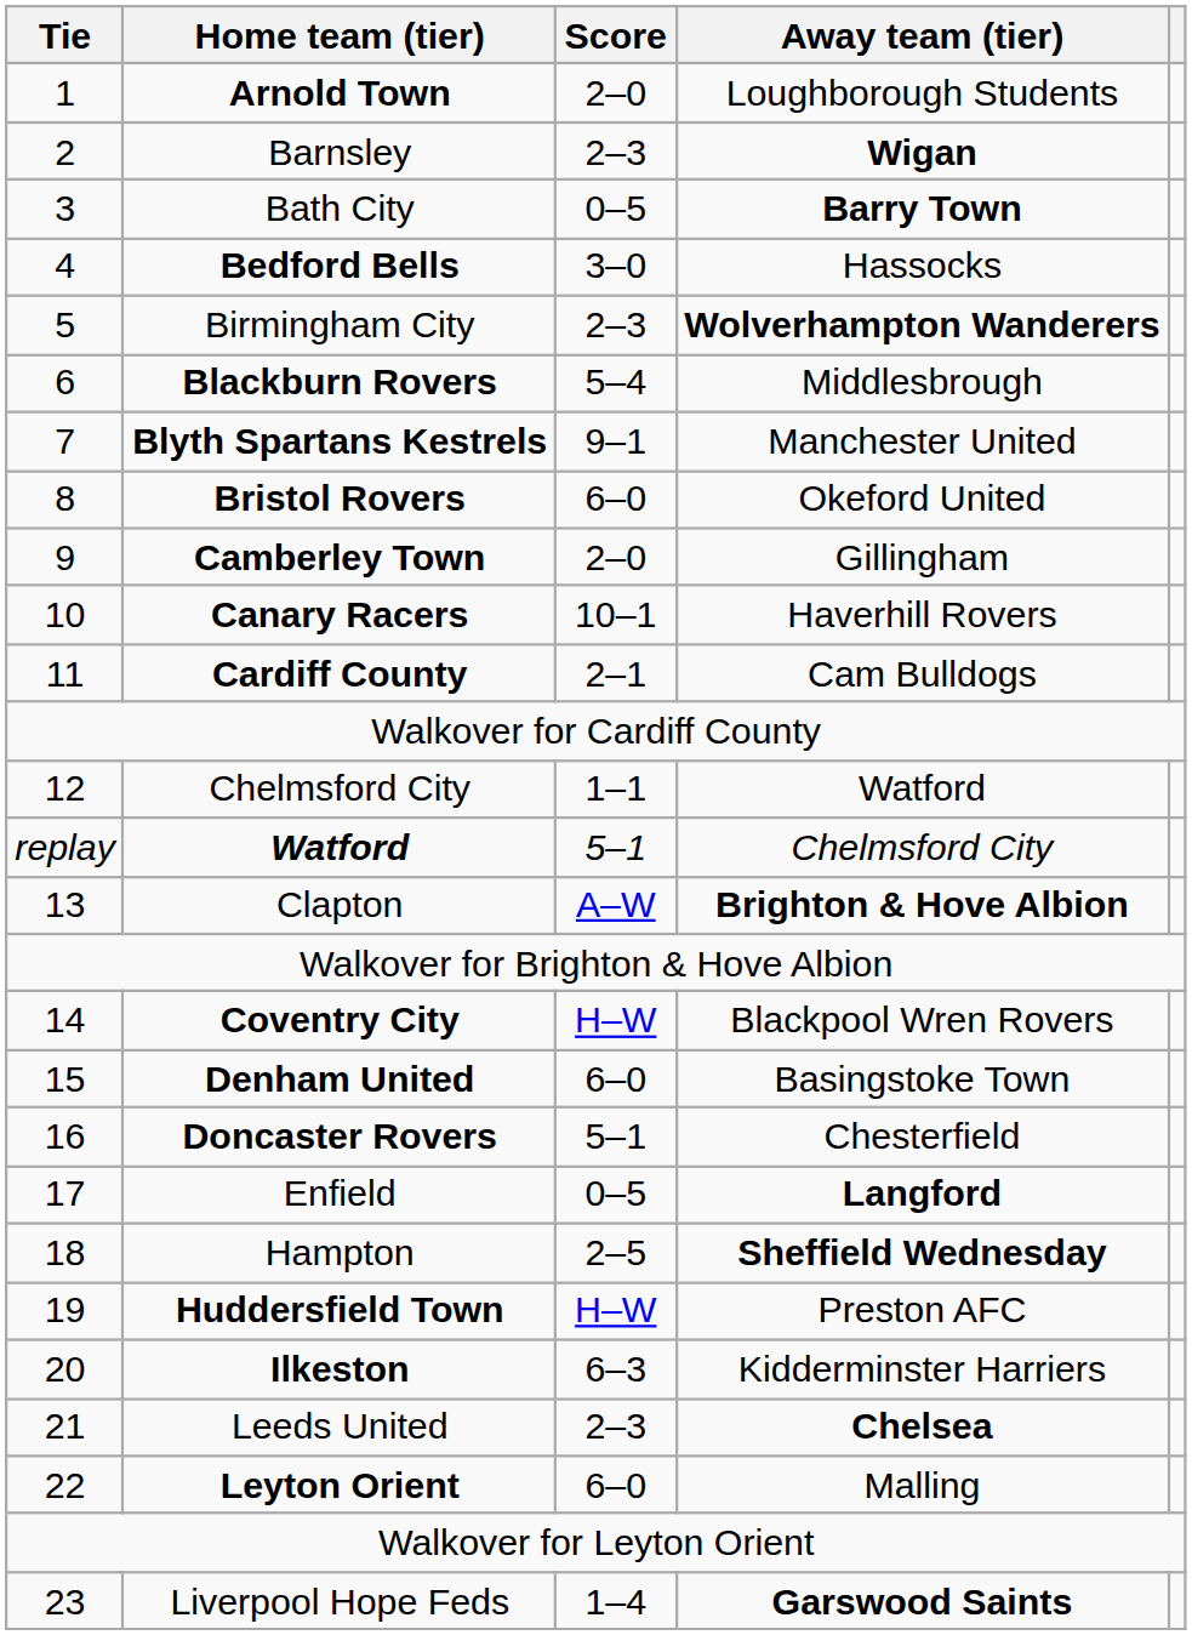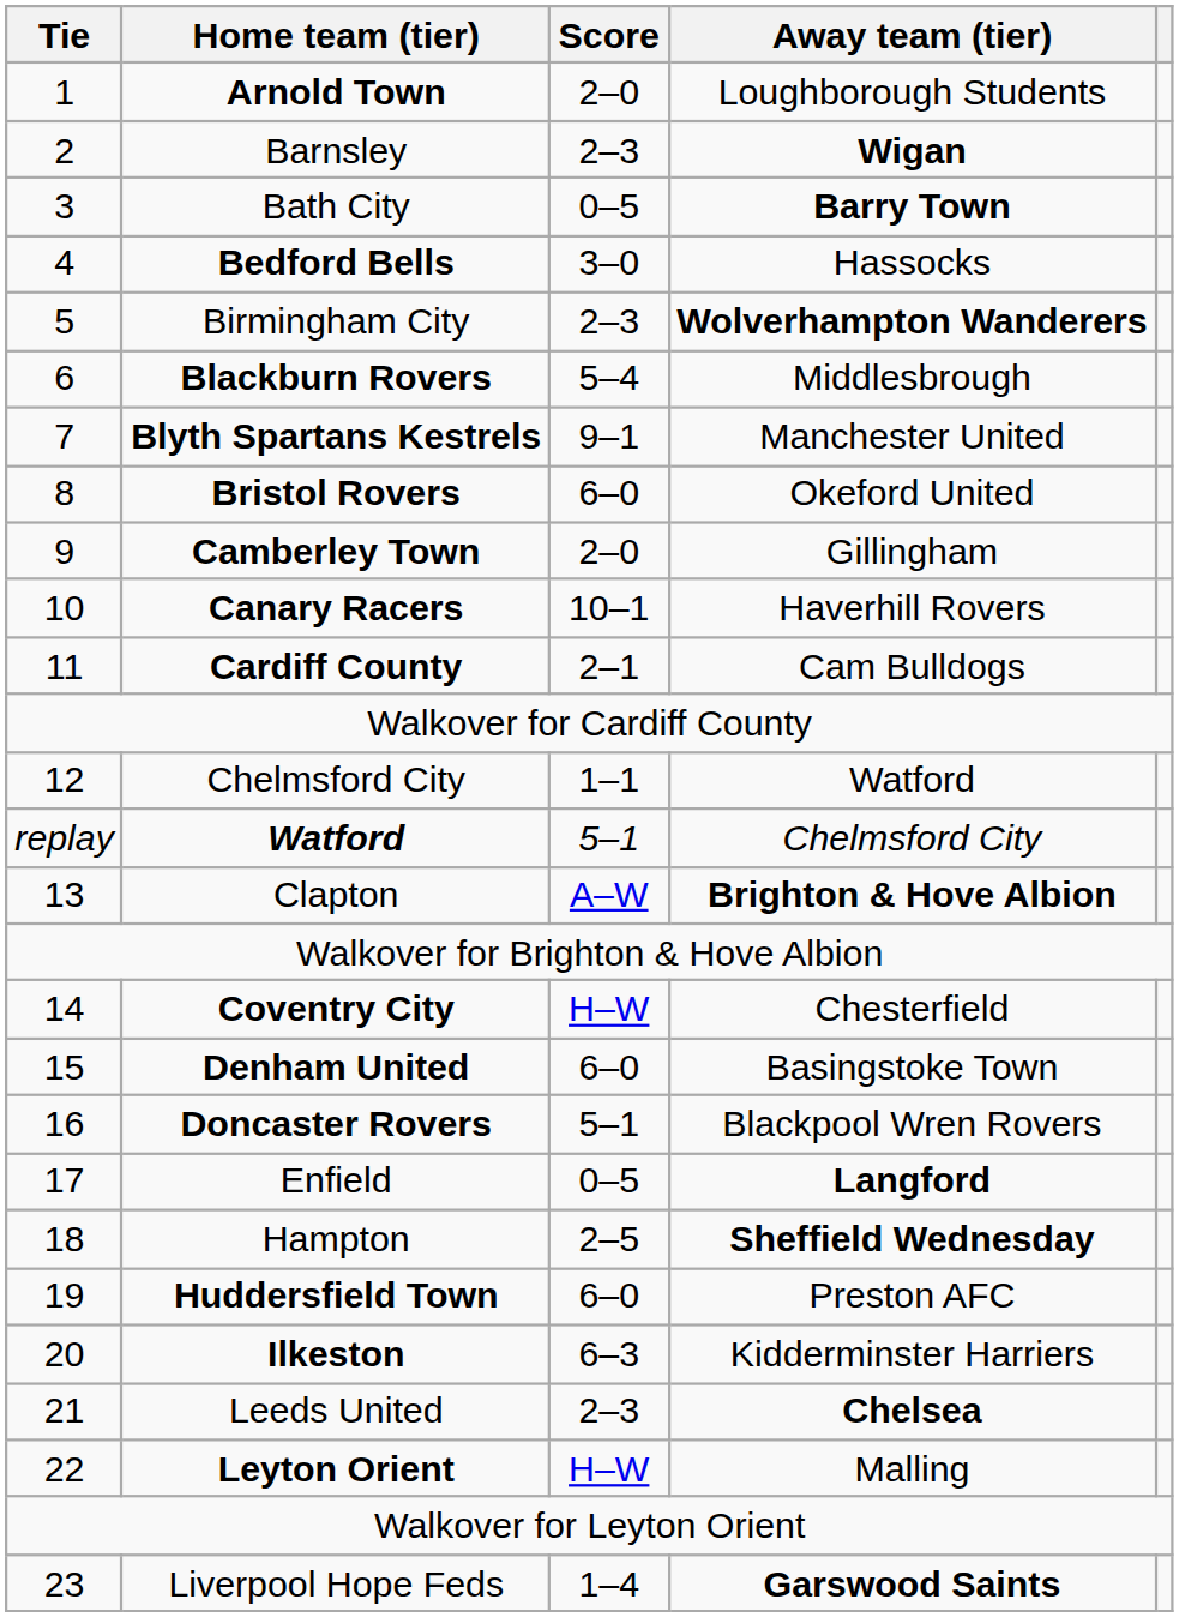 <table class="wikitable" style="text-align:center; font-size:85%">
 <tr>
 <th>Tie</th>
 <th>Home team (tier)</th>
 <th>Score</th>
 <th>Away team (tier)</th>
 <th></th>
 </tr>
 <tr>
 <td align="center">1</td>
 <td><strong>Arnold Town</strong></td>
 <td align="center">2–0</td>
 <td>Loughborough Students</td>
 <td></td>
 </tr>
 <tr>
 <td align="center">2</td>
 <td>Barnsley</td>
 <td align="center">2–3</td>
 <td><strong>Wigan</strong></td>
 <td></td>
 </tr>
 <tr>
 <td align="center">3</td>
 <td>Bath City</td>
 <td align="center">0–5</td>
 <td><strong>Barry Town</strong></td>
 <td></td>
 </tr>
 <tr>
 <td align="center">4</td>
 <td><strong>Bedford Bells</strong></td>
 <td align="center">3–0</td>
 <td>Hassocks</td>
 <td></td>
 </tr>
 <tr>
 <td align="center">5</td>
 <td>Birmingham City</td>
 <td align="center">2–3</td>
 <td><strong>Wolverhampton Wanderers</strong></td>
 <td></td>
 </tr>
 <tr>
 <td align="center">6</td>
 <td><strong>Blackburn Rovers</strong></td>
 <td align="center">5–4</td>
 <td>Middlesbrough</td>
 <td></td>
 </tr>
 <tr>
 <td align="center">7</td>
 <td><strong>Blyth Spartans Kestrels</strong></td>
 <td align="center">9–1</td>
 <td>Manchester United</td>
 <td></td>
 </tr>
 <tr>
 <td align="center">8</td>
 <td><strong>Bristol Rovers</strong></td>
 <td align="center">6–0</td>
 <td>Okeford United</td>
 <td></td>
 </tr>
 <tr>
 <td align="center">9</td>
 <td><strong>Camberley Town</strong></td>
 <td align="center">2–0</td>
 <td>Gillingham</td>
 <td></td>
 </tr>
 <tr>
 <td align="center">10</td>
 <td><strong>Canary Racers</strong></td>
 <td align="center">10–1</td>
 <td>Haverhill Rovers</td>
 <td></td>
 </tr>
 <tr>
 <td align="center">11</td>
 <td><strong>Cardiff County</strong></td>
 <td align="center">2–1</td>
 <td>Cam Bulldogs</td>
 <td></td>
 </tr>
 <tr>
 <td colspan="5" align="center">Walkover for Cardiff County</td>
 </tr>
 <tr>
 <td align="center">12</td>
 <td>Chelmsford City</td>
 <td align="center">1–1 </td>
 <td>Watford</td>
 <td></td>
 </tr>
 <tr>
 <td align="center"><em>replay</em></td>
 <td><strong><em>Watford</em></strong></td>
 <td align="center"><em>5–1</em></td>
 <td><em>Chelmsford City</em></td>
 <td></td>
 </tr>
 <tr>
 <td align="center">13</td>
 <td>Clapton</td>
 <td align="center"><a href='#'>A–W</a></td>
 <td><strong>Brighton & Hove Albion</strong></td>
 <td></td>
 </tr>
 <tr>
 <td colspan="5" align="center">Walkover for Brighton & Hove Albion</td>
 </tr>
 <tr>
 <td align="center">14</td>
 <td><strong>Coventry City</strong></td>
 <td align="center"><a href='#'>H–W</a></td>
-<td>Blackpool Wren Rovers</td>
+<td>Chesterfield</td>
 <td></td>
 </tr>
 <tr>
 <td align="center">15</td>
 <td><strong>Denham United</strong></td>
 <td align="center">6–0</td>
 <td>Basingstoke Town</td>
 <td></td>
 </tr>
 <tr>
 <td align="center">16</td>
 <td><strong>Doncaster Rovers</strong></td>
 <td align="center">5–1</td>
-<td>Chesterfield</td>
+<td>Blackpool Wren Rovers</td>
 <td></td>
 </tr>
 <tr>
 <td align="center">17</td>
 <td>Enfield</td>
 <td align="center">0–5</td>
 <td><strong>Langford</strong></td>
 <td></td>
 </tr>
 <tr>
 <td align="center">18</td>
 <td>Hampton</td>
 <td align="center">2–5</td>
 <td><strong>Sheffield Wednesday</strong></td>
 <td></td>
 </tr>
 <tr>
 <td align="center">19</td>
 <td><strong>Huddersfield Town</strong></td>
-<td align="center"><a href='#'>H–W</a></td>
+<td align="center">6–0</td>
 <td>Preston AFC</td>
 <td></td>
 </tr>
 <tr>
 <td align="center">20</td>
 <td><strong>Ilkeston</strong></td>
 <td align="center">6–3</td>
 <td>Kidderminster Harriers</td>
 <td></td>
 </tr>
 <tr>
 <td align="center">21</td>
 <td>Leeds United</td>
 <td align="center">2–3</td>
 <td><strong>Chelsea</strong></td>
 <td></td>
 </tr>
 <tr>
 <td align="center">22</td>
 <td><strong>Leyton Orient</strong></td>
-<td align="center">6–0</td>
+<td align="center"><a href='#'>H–W</a></td>
 <td>Malling</td>
 <td></td>
 </tr>
 <tr>
 <td colspan="5" align="center">Walkover for Leyton Orient</td>
 </tr>
 <tr>
 <td align="center">23</td>
 <td>Liverpool Hope Feds</td>
 <td align="center">1–4</td>
 <td><strong>Garswood Saints</strong></td>
 <td></td>
 </tr>
 </table>
